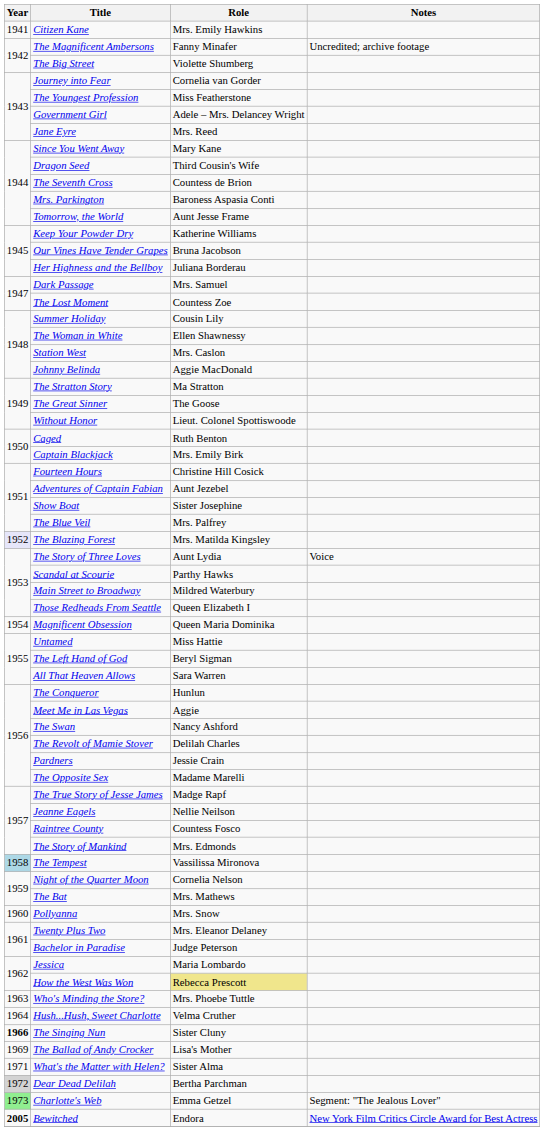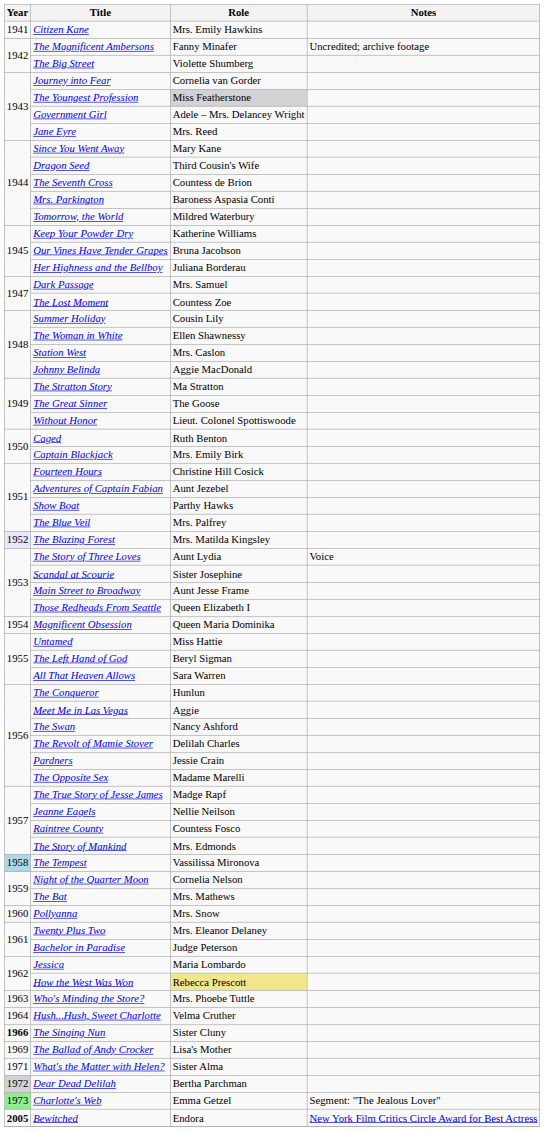 <table class="wikitable sortable">
 <tr>
 <th>Year</th>
 <th>Title</th>
 <th>Role</th>
 <th class="unsortable">Notes</th>
 </tr>
 <tr>
 <td>1941</td>
 <td><em><a href='#'>Citizen Kane</a></em></td>
 <td>Mrs. Emily Hawkins</td>
 <td></td>
 </tr>
 <tr>
 <td rowspan="2">1942</td>
 <td><em><a href='#'>The Magnificent Ambersons</a></em></td>
 <td>Fanny Minafer</td>
 <td>Uncredited; archive footage</td>
 </tr>
 <tr>
 <td><em><a href='#'>The Big Street</a></em></td>
 <td>Violette Shumberg</td>
 <td></td>
 </tr>
 <tr>
 <td rowspan="4">1943</td>
 <td><em><a href='#'>Journey into Fear</a></em></td>
 <td>Cornelia van Gorder</td>
 <td></td>
 </tr>
 <tr>
 <td><em><a href='#'>The Youngest Profession</a></em></td>
-<td>Miss Featherstone</td>
+<td style="background: lightgrey;">Miss Featherstone</td>
 <td></td>
 </tr>
 <tr>
 <td><em><a href='#'>Government Girl</a></em></td>
 <td>Adele – Mrs. Delancey Wright</td>
 <td></td>
 </tr>
 <tr>
 <td><em><a href='#'>Jane Eyre</a></em></td>
 <td>Mrs. Reed</td>
 <td></td>
 </tr>
 <tr>
 <td rowspan="5">1944</td>
 <td><em><a href='#'>Since You Went Away</a></em></td>
 <td>Mary Kane</td>
 <td></td>
 </tr>
 <tr>
 <td><em><a href='#'>Dragon Seed</a></em></td>
 <td>Third Cousin's Wife</td>
 <td></td>
 </tr>
 <tr>
 <td><em><a href='#'>The Seventh Cross</a></em></td>
 <td>Countess de Brion</td>
 <td></td>
 </tr>
 <tr>
 <td><em><a href='#'>Mrs. Parkington</a></em></td>
 <td>Baroness Aspasia Conti</td>
 <td></td>
 </tr>
 <tr>
 <td><em><a href='#'>Tomorrow, the World</a></em></td>
-<td>Aunt Jesse Frame</td>
+<td>Mildred Waterbury</td>
 <td></td>
 </tr>
 <tr>
 <td rowspan="3">1945</td>
 <td><em><a href='#'>Keep Your Powder Dry</a></em></td>
 <td>Katherine Williams</td>
 <td></td>
 </tr>
 <tr>
 <td><em><a href='#'>Our Vines Have Tender Grapes</a></em></td>
 <td>Bruna Jacobson</td>
 <td></td>
 </tr>
 <tr>
 <td><em><a href='#'>Her Highness and the Bellboy</a></em></td>
 <td>Juliana Borderau</td>
 <td></td>
 </tr>
 <tr>
 <td rowspan="2">1947</td>
 <td><em><a href='#'>Dark Passage</a></em></td>
 <td>Mrs. Samuel</td>
 <td></td>
 </tr>
 <tr>
 <td><em><a href='#'>The Lost Moment</a></em></td>
 <td>Countess Zoe</td>
 <td></td>
 </tr>
 <tr>
 <td rowspan="4">1948</td>
 <td><em><a href='#'>Summer Holiday</a></em></td>
 <td>Cousin Lily</td>
 <td></td>
 </tr>
 <tr>
 <td><em><a href='#'>The Woman in White</a></em></td>
 <td>Ellen Shawnessy</td>
 <td></td>
 </tr>
 <tr>
 <td><em><a href='#'>Station West</a></em></td>
 <td>Mrs. Caslon</td>
 <td></td>
 </tr>
 <tr>
 <td><em><a href='#'>Johnny Belinda</a></em></td>
 <td>Aggie MacDonald</td>
 <td></td>
 </tr>
 <tr>
 <td rowspan="3">1949</td>
 <td><em><a href='#'>The Stratton Story</a></em></td>
 <td>Ma Stratton</td>
 <td></td>
 </tr>
 <tr>
 <td><em><a href='#'>The Great Sinner</a></em></td>
 <td>The Goose</td>
 <td></td>
 </tr>
 <tr>
 <td><em><a href='#'>Without Honor</a></em></td>
 <td>Lieut. Colonel Spottiswoode</td>
 <td></td>
 </tr>
 <tr>
 <td rowspan="2">1950</td>
 <td><em><a href='#'>Caged</a></em></td>
 <td>Ruth Benton</td>
 <td></td>
 </tr>
 <tr>
 <td><em><a href='#'>Captain Blackjack</a></em></td>
 <td>Mrs. Emily Birk</td>
 <td></td>
 </tr>
 <tr>
 <td rowspan="4">1951</td>
 <td><em><a href='#'>Fourteen Hours</a></em></td>
 <td>Christine Hill Cosick</td>
 <td></td>
 </tr>
 <tr>
 <td><em><a href='#'>Adventures of Captain Fabian</a></em></td>
 <td>Aunt Jezebel</td>
 <td></td>
 </tr>
 <tr>
 <td><em><a href='#'>Show Boat</a></em></td>
-<td>Sister Josephine</td>
+<td>Parthy Hawks</td>
 <td></td>
 </tr>
 <tr>
 <td><em><a href='#'>The Blue Veil</a></em></td>
 <td>Mrs. Palfrey</td>
 <td></td>
 </tr>
 <tr>
 <td style="background: lavender;">1952</td>
 <td><em><a href='#'>The Blazing Forest</a></em></td>
 <td>Mrs. Matilda Kingsley</td>
 <td></td>
 </tr>
 <tr>
 <td rowspan="4">1953</td>
 <td><em><a href='#'>The Story of Three Loves</a></em></td>
 <td>Aunt Lydia</td>
 <td>Voice</td>
 </tr>
 <tr>
 <td><em><a href='#'>Scandal at Scourie</a></em></td>
-<td>Parthy Hawks</td>
+<td>Sister Josephine</td>
 <td></td>
 </tr>
 <tr>
 <td><em><a href='#'>Main Street to Broadway</a></em></td>
-<td>Mildred Waterbury</td>
+<td>Aunt Jesse Frame</td>
 <td></td>
 </tr>
 <tr>
 <td><em><a href='#'>Those Redheads From Seattle</a></em></td>
 <td>Queen Elizabeth I</td>
 <td></td>
 </tr>
 <tr>
 <td>1954</td>
 <td><em><a href='#'>Magnificent Obsession</a></em></td>
 <td>Queen Maria Dominika</td>
 <td></td>
 </tr>
 <tr>
 <td rowspan="3">1955</td>
 <td><em><a href='#'>Untamed</a></em></td>
 <td>Miss Hattie</td>
 <td></td>
 </tr>
 <tr>
 <td><em><a href='#'>The Left Hand of God</a></em></td>
 <td>Beryl Sigman</td>
 <td></td>
 </tr>
 <tr>
 <td><em><a href='#'>All That Heaven Allows</a></em></td>
 <td>Sara Warren</td>
 <td></td>
 </tr>
 <tr>
 <td rowspan="6">1956</td>
 <td><em><a href='#'>The Conqueror</a></em></td>
 <td>Hunlun</td>
 <td></td>
 </tr>
 <tr>
 <td><em><a href='#'>Meet Me in Las Vegas</a></em></td>
 <td>Aggie</td>
 <td></td>
 </tr>
 <tr>
 <td><em><a href='#'>The Swan</a></em></td>
 <td>Nancy Ashford</td>
 <td></td>
 </tr>
 <tr>
 <td><em><a href='#'>The Revolt of Mamie Stover</a></em></td>
 <td>Delilah Charles</td>
 <td></td>
 </tr>
 <tr>
 <td><em><a href='#'>Pardners</a></em></td>
 <td>Jessie Crain</td>
 <td></td>
 </tr>
 <tr>
 <td><em><a href='#'>The Opposite Sex</a></em></td>
 <td>Madame Marelli</td>
 <td></td>
 </tr>
 <tr>
 <td rowspan="4">1957</td>
 <td><em><a href='#'>The True Story of Jesse James</a></em></td>
 <td>Madge Rapf</td>
 <td></td>
 </tr>
 <tr>
 <td><em><a href='#'>Jeanne Eagels</a></em></td>
 <td>Nellie Neilson</td>
 <td></td>
 </tr>
 <tr>
 <td><em><a href='#'>Raintree County</a></em></td>
 <td>Countess Fosco</td>
 <td></td>
 </tr>
 <tr>
 <td><em><a href='#'>The Story of Mankind</a></em></td>
 <td>Mrs. Edmonds</td>
 <td></td>
 </tr>
 <tr>
 <td style="background: lightblue;">1958</td>
 <td><em><a href='#'>The Tempest</a></em></td>
 <td>Vassilissa Mironova</td>
 <td></td>
 </tr>
 <tr>
 <td rowspan="2">1959</td>
 <td><em><a href='#'>Night of the Quarter Moon</a></em></td>
 <td>Cornelia Nelson</td>
 <td></td>
 </tr>
 <tr>
 <td><em><a href='#'>The Bat</a></em></td>
 <td>Mrs. Mathews</td>
 <td></td>
 </tr>
 <tr>
 <td>1960</td>
 <td><em><a href='#'>Pollyanna</a></em></td>
 <td>Mrs. Snow</td>
 <td></td>
 </tr>
 <tr>
 <td rowspan="2">1961</td>
 <td><em><a href='#'>Twenty Plus Two</a></em></td>
 <td>Mrs. Eleanor Delaney</td>
 <td></td>
 </tr>
 <tr>
 <td><em><a href='#'>Bachelor in Paradise</a></em></td>
 <td>Judge Peterson</td>
 <td></td>
 </tr>
 <tr>
 <td rowspan="2">1962</td>
 <td><em><a href='#'>Jessica</a></em></td>
 <td>Maria Lombardo</td>
 <td></td>
 </tr>
 <tr>
 <td><em><a href='#'>How the West Was Won</a></em></td>
 <td style="background: khaki;">Rebecca Prescott</td>
 <td></td>
 </tr>
 <tr>
 <td>1963</td>
 <td><em><a href='#'>Who's Minding the Store?</a></em></td>
 <td>Mrs. Phoebe Tuttle</td>
 <td></td>
 </tr>
 <tr>
 <td>1964</td>
 <td><em><a href='#'>Hush...Hush, Sweet Charlotte</a></em></td>
 <td>Velma Cruther</td>
 <td></td>
 </tr>
 <tr>
 <td><strong>1966</strong></td>
 <td><em><a href='#'>The Singing Nun</a></em></td>
 <td>Sister Cluny</td>
 <td></td>
 </tr>
 <tr>
 <td>1969</td>
 <td><em><a href='#'>The Ballad of Andy Crocker</a></em></td>
 <td>Lisa's Mother</td>
 <td></td>
 </tr>
 <tr>
 <td>1971</td>
 <td><em><a href='#'>What's the Matter with Helen?</a></em></td>
 <td>Sister Alma</td>
 <td></td>
 </tr>
 <tr>
 <td style="background: lightgrey;">1972</td>
 <td><em><a href='#'>Dear Dead Delilah</a></em></td>
 <td>Bertha Parchman</td>
 <td></td>
 </tr>
 <tr>
 <td style="background: lightgreen;">1973</td>
 <td><em><a href='#'>Charlotte's Web</a></em></td>
 <td>Emma Getzel</td>
 <td>Segment: "The Jealous Lover"</td>
 </tr>
 <tr>
 <td><strong>2005</strong></td>
 <td><a href='#'><em>Bewitched</em></a></td>
 <td>Endora</td>
 <td><a href='#'>New York Film Critics Circle Award for Best Actress</a></td>
 </tr>
 <tr>
 </tr>
 </table>
